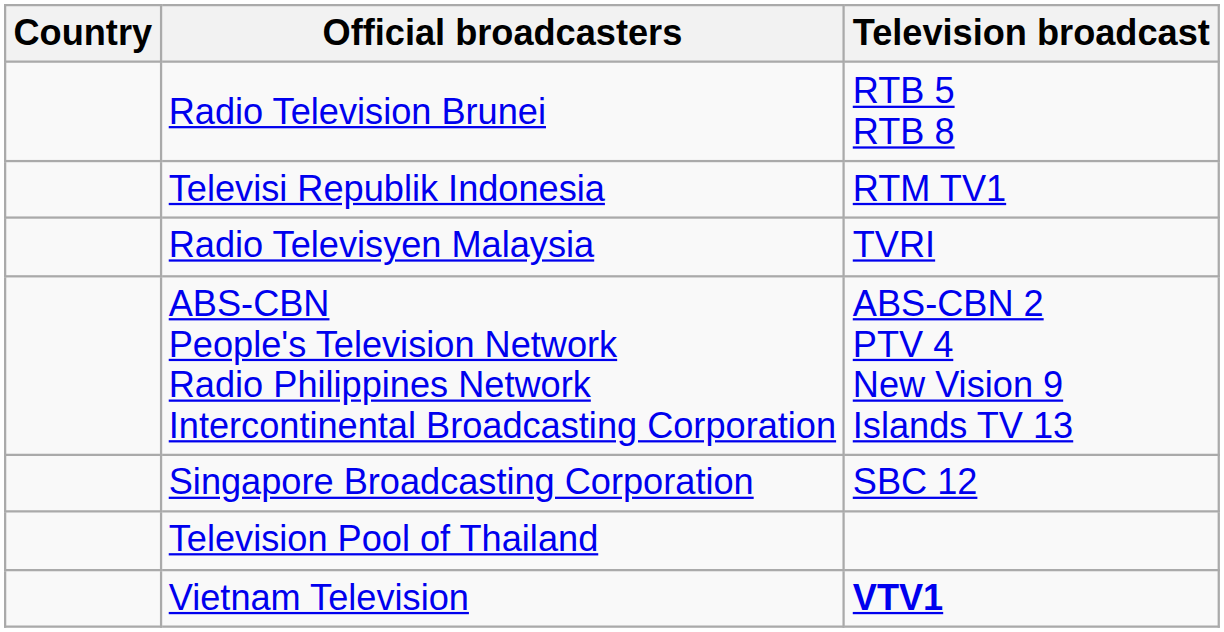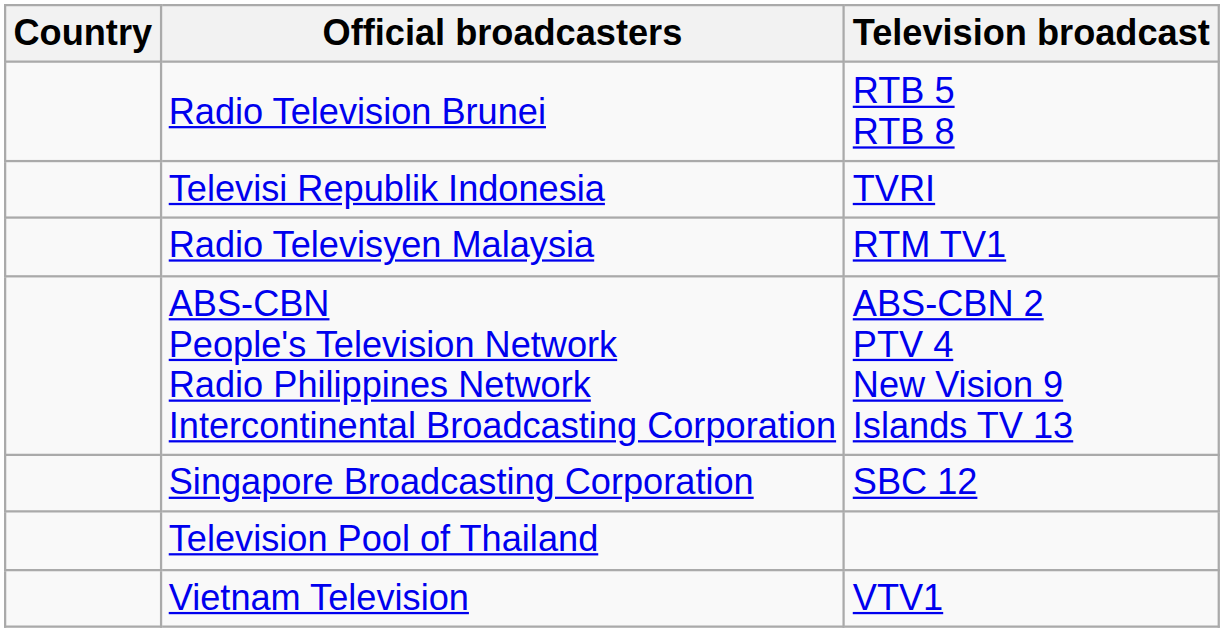 <table class="wikitable">
 <tr>
 <th>Country</th>
 <th>Official broadcasters</th>
 <th>Television broadcast</th>
 </tr>
 <tr>
 <td></td>
 <td><a href='#'>Radio Television Brunei</a></td>
 <td><a href='#'>RTB 5</a> <br> <a href='#'>RTB 8</a></td>
 </tr>
 <tr>
 <td></td>
 <td><a href='#'>Televisi Republik Indonesia</a></td>
-<td><a href='#'>RTM TV1</a></td>
+<td><a href='#'>TVRI</a></td>
 </tr>
 <tr>
 <td></td>
 <td><a href='#'>Radio Televisyen Malaysia</a></td>
-<td><a href='#'>TVRI</a></td>
+<td><a href='#'>RTM TV1</a></td>
 </tr>
 <tr>
 <td></td>
 <td><a href='#'>ABS-CBN</a> <br> <a href='#'>People's Television Network</a> <br><a href='#'>Radio Philippines Network</a><br> <a href='#'>Intercontinental Broadcasting Corporation</a></td>
 <td><a href='#'>ABS-CBN 2</a> <br> <a href='#'>PTV 4</a> <br> <a href='#'>New Vision 9</a> <br> <a href='#'>Islands TV 13</a></td>
 </tr>
 <tr>
 <td></td>
 <td><a href='#'>Singapore Broadcasting Corporation</a></td>
 <td><a href='#'>SBC 12</a></td>
 </tr>
 <tr>
 <td></td>
 <td><a href='#'>Television Pool of Thailand</a></td>
 </tr>
 <tr>
 <td></td>
 <td><a href='#'>Vietnam Television</a></td>
-<td><strong><a href='#'>VTV1</a></strong></td>
+<td><a href='#'>VTV1</a></td>
 </tr>
 </table>
